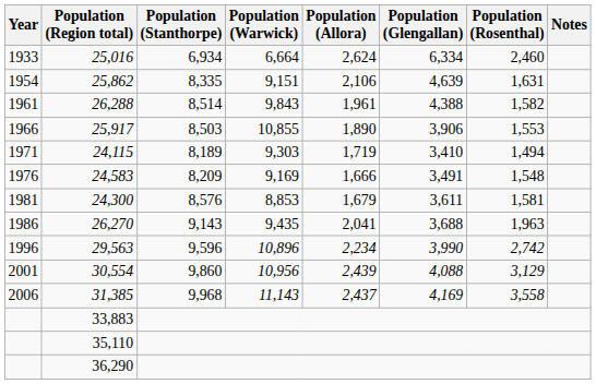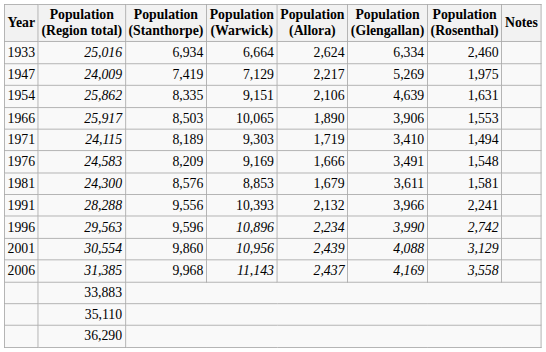 <table class="wikitable" style="text-align:right;">
 <tr>
 <th>Year</th>
 <th>Population<br>(Region total)</th>
 <th>Population<br>(Stanthorpe)</th>
 <th>Population<br>(Warwick)</th>
 <th>Population<br>(Allora)</th>
 <th>Population<br>(Glengallan)</th>
 <th>Population<br>(Rosenthal)</th>
 <th>Notes</th>
 </tr>
 <tr>
 <td>1933</td>
 <td><em>25,016</em></td>
 <td>6,934</td>
 <td>6,664</td>
 <td>2,624</td>
 <td>6,334</td>
 <td>2,460</td>
 <td></td>
 </tr>
 <tr>
+<td>1947</td>
+<td><em>24,009</em></td>
+<td>7,419</td>
+<td>7,129</td>
+<td>2,217</td>
+<td>5,269</td>
+<td>1,975</td>
+<td></td>
+</tr>
+<tr>
 <td>1954</td>
 <td><em>25,862</em></td>
 <td>8,335</td>
 <td>9,151</td>
 <td>2,106</td>
 <td>4,639</td>
 <td>1,631</td>
 <td></td>
 </tr>
 <tr>
-<td>1961</td>
-<td><em>26,288</em></td>
-<td>8,514</td>
-<td>9,843</td>
-<td>1,961</td>
-<td>4,388</td>
-<td>1,582</td>
-<td></td>
-</tr>
-<tr>
 <td>1966</td>
 <td><em>25,917</em></td>
 <td>8,503</td>
-<td>10,855</td>
+<td>10,065</td>
 <td>1,890</td>
 <td>3,906</td>
 <td>1,553</td>
 <td></td>
 </tr>
 <tr>
 <td>1971</td>
 <td><em>24,115</em></td>
 <td>8,189</td>
 <td>9,303</td>
 <td>1,719</td>
 <td>3,410</td>
 <td>1,494</td>
 <td></td>
 </tr>
 <tr>
 <td>1976</td>
 <td><em>24,583</em></td>
 <td>8,209</td>
 <td>9,169</td>
 <td>1,666</td>
 <td>3,491</td>
 <td>1,548</td>
 <td></td>
 </tr>
 <tr>
 <td>1981</td>
 <td><em>24,300</em></td>
 <td>8,576</td>
 <td>8,853</td>
 <td>1,679</td>
 <td>3,611</td>
 <td>1,581</td>
 <td></td>
 </tr>
 <tr>
-<td>1986</td>
-<td><em>26,270</em></td>
-<td>9,143</td>
-<td>9,435</td>
-<td>2,041</td>
-<td>3,688</td>
-<td>1,963</td>
+<td>1991</td>
+<td><em>28,288</em></td>
+<td>9,556</td>
+<td>10,393</td>
+<td>2,132</td>
+<td>3,966</td>
+<td>2,241</td>
 <td></td>
 </tr>
 <tr>
 <td>1996</td>
 <td><em>29,563</em></td>
 <td>9,596</td>
 <td><em>10,896</em></td>
 <td><em>2,234</em></td>
 <td><em>3,990</em></td>
 <td><em>2,742</em></td>
 <td></td>
 </tr>
 <tr>
 <td>2001</td>
 <td><em>30,554</em></td>
 <td>9,860</td>
 <td><em>10,956</em></td>
 <td><em>2,439</em></td>
 <td><em>4,088</em></td>
 <td><em>3,129</em></td>
 <td></td>
 </tr>
 <tr>
 <td>2006</td>
 <td><em>31,385</em></td>
 <td>9,968</td>
 <td><em>11,143</em></td>
 <td><em>2,437</em></td>
 <td><em>4,169</em></td>
 <td><em>3,558</em></td>
 <td></td>
 </tr>
 <tr>
 <td></td>
 <td>33,883</td>
 <td colspan=6 style="text-align: left;"></td>
 </tr>
 <tr>
 <td></td>
 <td>35,110</td>
 <td colspan=6 style="text-align: left;"></td>
 </tr>
 <tr>
 <td></td>
 <td>36,290</td>
 <td colspan=6 style="text-align: left;"></td>
 </tr>
 </table>
